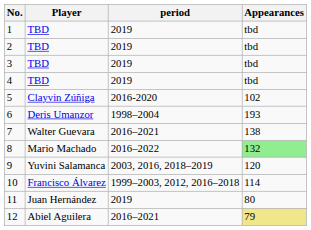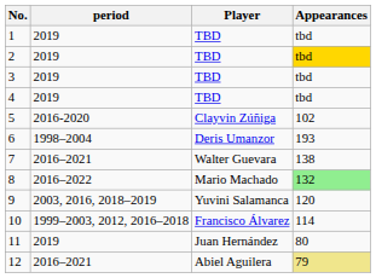 <table class="wikitable">
 <tr>
 <th>No.</th>
+<th>period</th>
 <th>Player</th>
-<th>period</th>
 <th>Appearances</th>
 </tr>
 <tr>
 <td>1</td>
+<td>2019</td>
 <td>  <a href='#'>TBD</a></td>
-<td>2019</td>
 <td>tbd</td>
 </tr>
 <tr>
 <td>2</td>
+<td>2019</td>
 <td>  <a href='#'>TBD</a></td>
-<td>2019</td>
-<td>tbd</td>
+<td style="background: gold;">tbd</td>
 </tr>
 <tr>
 <td>3</td>
+<td>2019</td>
 <td>  <a href='#'>TBD</a></td>
-<td>2019</td>
 <td>tbd</td>
 </tr>
 <tr>
 <td>4</td>
+<td>2019</td>
 <td>  <a href='#'>TBD</a></td>
-<td>2019</td>
 <td>tbd</td>
 </tr>
 <tr>
 <td>5</td>
+<td>2016-2020</td>
 <td>  <a href='#'>Clayvin Zúñiga</a></td>
-<td>2016-2020</td>
 <td>102</td>
 </tr>
 <tr>
 <td>6</td>
+<td>1998–2004</td>
 <td>  <a href='#'>Deris Umanzor</a></td>
-<td>1998–2004</td>
 <td>193</td>
 </tr>
 <tr>
 <td>7</td>
+<td>2016–2021</td>
 <td> Walter Guevara</td>
-<td>2016–2021</td>
 <td>138</td>
 </tr>
 <tr>
 <td>8</td>
+<td>2016–2022</td>
 <td> Mario Machado</td>
-<td>2016–2022</td>
 <td style="background: lightgreen;">132</td>
 </tr>
 <tr>
 <td>9</td>
+<td>2003, 2016, 2018–2019</td>
 <td> Yuvini Salamanca</td>
-<td>2003, 2016, 2018–2019</td>
 <td>120</td>
 </tr>
 <tr>
 <td>10</td>
+<td>1999–2003, 2012, 2016–2018</td>
 <td> <a href='#'>Francisco Álvarez</a></td>
-<td>1999–2003, 2012, 2016–2018</td>
 <td>114</td>
 </tr>
 <tr>
 <td>11</td>
+<td>2019</td>
 <td>  Juan Hernández</td>
-<td>2019</td>
 <td>80</td>
 </tr>
 <tr>
 <td>12</td>
+<td>2016–2021</td>
 <td> Abiel Aguilera</td>
-<td>2016–2021</td>
 <td style="background: khaki;">79</td>
 </tr>
 </table>
